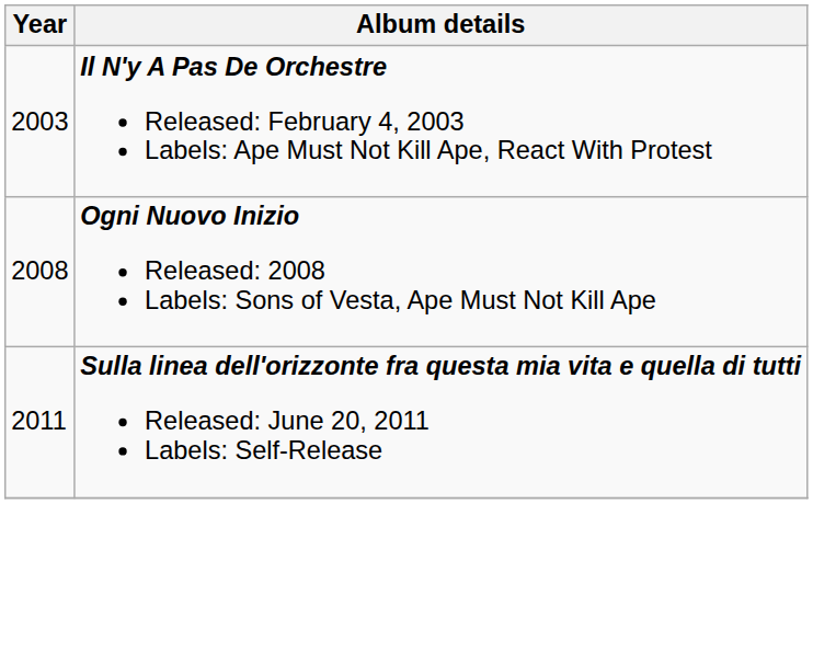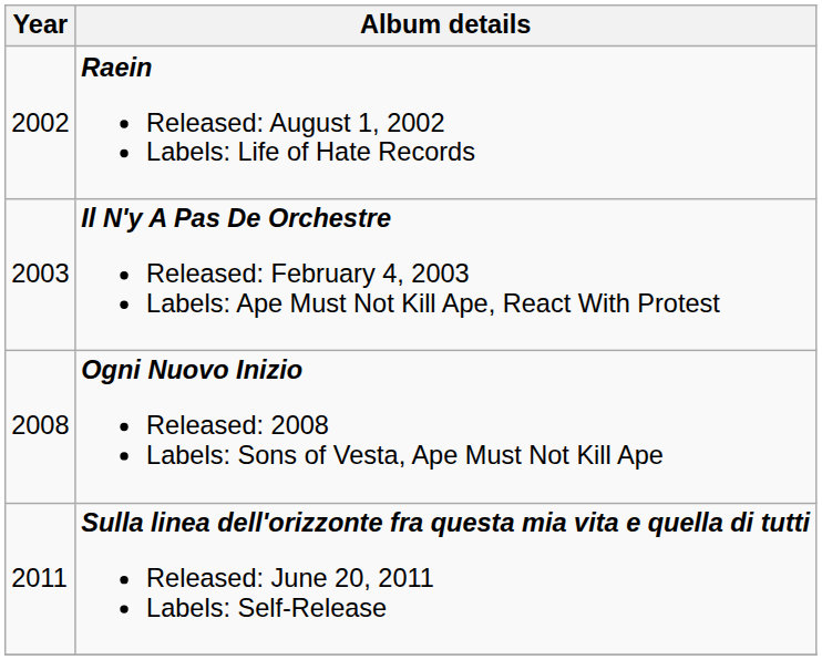 <table class ="wikitable">
 <tr>
 <th rowspan="1">Year</th>
 <th rowspan="1">Album details</th>
+</tr>
+<tr>
+<td>2002</td>
+<td><strong><em>Raein</em></strong><br><ul><li>Released: August 1, 2002</li><li>Labels: Life of Hate Records</li></ul></td>
 </tr>
 <tr>
 <td>2003</td>
 <td><strong><em>Il N'y A Pas De Orchestre</em></strong><br><ul><li>Released: February 4, 2003</li><li>Labels: Ape Must Not Kill Ape, React With Protest</li></ul></td>
 </tr>
 <tr>
 <td>2008</td>
 <td><strong><em>Ogni Nuovo Inizio</em></strong><br><ul><li>Released: 2008</li><li>Labels: Sons of Vesta, Ape Must Not Kill Ape</li></ul></td>
 </tr>
 <tr>
 <td>2011</td>
 <td><strong><em>Sulla linea dell'orizzonte fra questa mia vita e quella di tutti</em></strong><br><ul><li>Released: June 20, 2011</li><li>Labels: Self-Release</li></ul></td>
 </tr>
 <tr>
 </tr>
 </table>
